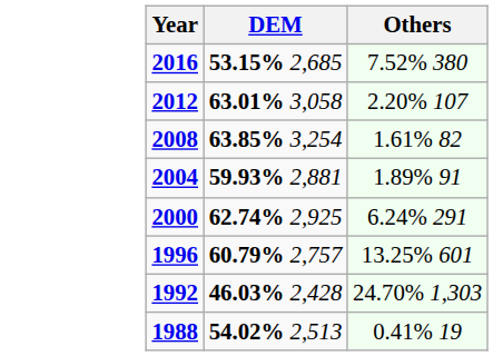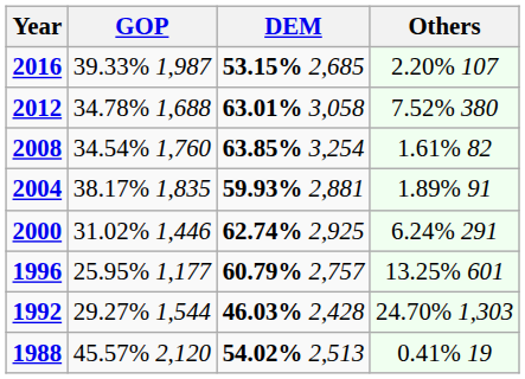 <table class="wikitable" class="toccolours" style="float:right; margin:1em 0 1em 1em; font-size:95%;">
 <tr>
 <th>Year</th>
+<th><a href='#'>GOP</a></th>
 <th><a href='#'>DEM</a></th>
 <th>Others</th>
 </tr>
 <tr>
 <td style="text-align:center"; ><strong><a href='#'>2016</a></strong></td>
+<td style="text-align:center"; >39.33% <em>1,987</em></td>
 <td style="text-align:center"; ><strong>53.15%</strong> <em>2,685</em></td>
+<td style="text-align:center; background:honeyDew;">2.20% <em>107</em></td>
+</tr>
+<tr>
+<td style="text-align:center"; ><strong><a href='#'>2012</a></strong></td>
+<td style="text-align:center"; >34.78% <em>1,688</em></td>
+<td style="text-align:center"; ><strong>63.01%</strong> <em>3,058</em></td>
 <td style="text-align:center; background:honeyDew;">7.52% <em>380</em></td>
 </tr>
 <tr>
-<td style="text-align:center"; ><strong><a href='#'>2012</a></strong></td>
-<td style="text-align:center"; ><strong>63.01%</strong> <em>3,058</em></td>
-<td style="text-align:center; background:honeyDew;">2.20% <em>107</em></td>
-</tr>
-<tr>
 <td style="text-align:center"; ><strong><a href='#'>2008</a></strong></td>
+<td style="text-align:center"; >34.54% <em>1,760</em></td>
 <td style="text-align:center"; ><strong>63.85%</strong> <em>3,254</em></td>
 <td style="text-align:center; background:honeyDew;">1.61% <em>82</em></td>
 </tr>
 <tr>
 <td style="text-align:center"; ><strong><a href='#'>2004</a></strong></td>
+<td style="text-align:center"; >38.17% <em>1,835</em></td>
 <td style="text-align:center"; ><strong>59.93%</strong> <em>2,881</em></td>
 <td style="text-align:center; background:honeyDew;">1.89% <em>91</em></td>
 </tr>
 <tr>
 <td style="text-align:center"; ><strong><a href='#'>2000</a></strong></td>
+<td style="text-align:center"; >31.02% <em>1,446</em></td>
 <td style="text-align:center"; ><strong>62.74%</strong> <em>2,925</em></td>
 <td style="text-align:center; background:honeyDew;">6.24% <em>291</em></td>
 </tr>
 <tr>
 <td style="text-align:center"; ><strong><a href='#'>1996</a></strong></td>
+<td style="text-align:center"; >25.95% <em>1,177</em></td>
 <td style="text-align:center"; ><strong>60.79%</strong> <em>2,757</em></td>
 <td style="text-align:center; background:honeyDew;">13.25% <em>601</em></td>
 </tr>
 <tr>
 <td style="text-align:center"; ><strong><a href='#'>1992</a></strong></td>
+<td style="text-align:center"; >29.27% <em>1,544</em></td>
 <td style="text-align:center"; ><strong>46.03%</strong> <em>2,428</em></td>
 <td style="text-align:center; background:honeyDew;">24.70% <em>1,303</em></td>
 </tr>
 <tr>
 <td style="text-align:center"; ><strong><a href='#'>1988</a></strong></td>
+<td style="text-align:center"; >45.57% <em>2,120</em></td>
 <td style="text-align:center"; ><strong>54.02%</strong> <em>2,513</em></td>
 <td style="text-align:center; background:honeyDew;">0.41% <em>19</em></td>
 </tr>
 </table>
